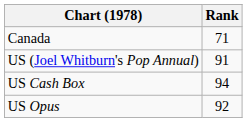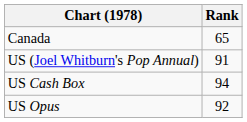 <table class="wikitable sortable">
 <tr>
 <th align="left">Chart (1978)</th>
 <th style="text-align:center;">Rank</th>
 </tr>
 <tr>
 <td>Canada</td>
-<td style="text-align:center;">71</td>
+<td style="text-align:center;">65</td>
 </tr>
 <tr>
 <td>US (<a href='#'>Joel Whitburn</a>'s <em>Pop Annual</em>)</td>
 <td style="text-align:center;">91</td>
 </tr>
 <tr>
 <td>US <em>Cash Box</em></td>
 <td style="text-align:center;">94</td>
 </tr>
 <tr>
 <td>US <em>Opus</em></td>
 <td style="text-align:center;">92</td>
 </tr>
 </table>
